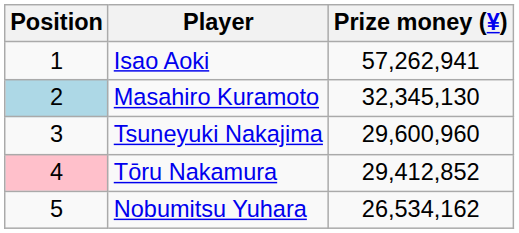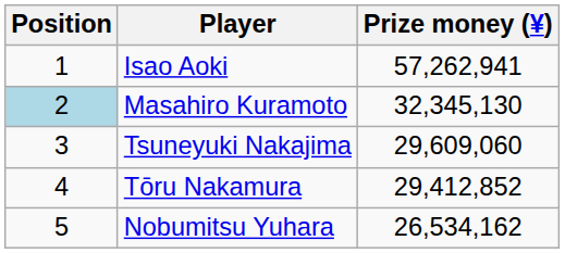 <table class="wikitable">
 <tr>
 <th>Position</th>
 <th>Player</th>
 <th>Prize money (<a href='#'>¥</a>)</th>
 </tr>
 <tr>
 <td align=center>1</td>
 <td> <a href='#'>Isao Aoki</a></td>
 <td align=center>57,262,941</td>
 </tr>
 <tr>
 <td align=center style="background: lightblue;">2</td>
 <td> <a href='#'>Masahiro Kuramoto</a></td>
 <td align=center>32,345,130</td>
 </tr>
 <tr>
 <td align=center>3</td>
 <td> <a href='#'>Tsuneyuki Nakajima</a></td>
-<td align=center>29,600,960</td>
+<td align=center>29,609,060</td>
 </tr>
 <tr>
-<td align=center style="background: pink;">4</td>
+<td align=center>4</td>
 <td> <a href='#'>Tōru Nakamura</a></td>
 <td align=center>29,412,852</td>
 </tr>
 <tr>
 <td align=center>5</td>
 <td> <a href='#'>Nobumitsu Yuhara</a></td>
 <td align=center>26,534,162</td>
 </tr>
 </table>
